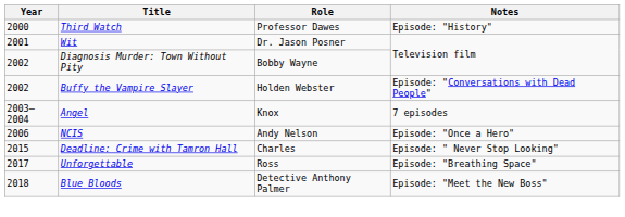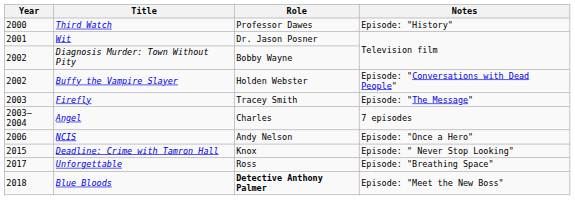 <table class="wikitable sortable">
 <tr>
 <th>Year</th>
 <th>Title</th>
 <th>Role</th>
 <th>Notes</th>
 </tr>
 <tr>
 <td>2000</td>
 <td><em><a href='#'>Third Watch</a></em></td>
 <td>Professor Dawes</td>
 <td>Episode: "History"</td>
 </tr>
 <tr>
 <td>2001</td>
 <td><a href='#'><em>Wit</em></a></td>
 <td>Dr. Jason Posner</td>
 <td rowspan="2">Television film</td>
 </tr>
 <tr>
 <td>2002</td>
 <td><em>Diagnosis Murder: Town Without Pity</em></td>
 <td>Bobby Wayne</td>
 </tr>
 <tr>
 <td>2002</td>
 <td><em><a href='#'>Buffy the Vampire Slayer</a></em></td>
 <td>Holden Webster</td>
 <td>Episode: "<a href='#'>Conversations with Dead People</a>"</td>
 </tr>
 <tr>
+<td>2003</td>
+<td><a href='#'><em>Firefly</em></a></td>
+<td>Tracey Smith</td>
+<td>Episode: "<a href='#'>The Message</a>"</td>
+</tr>
+<tr>
 <td>2003–2004</td>
 <td><a href='#'><em>Angel</em></a></td>
-<td>Knox</td>
+<td>Charles</td>
 <td>7 episodes</td>
 </tr>
 <tr>
 <td>2006</td>
 <td><a href='#'><em>NCIS</em></a></td>
 <td>Andy Nelson</td>
 <td>Episode: "Once a Hero"</td>
 </tr>
 <tr>
 <td>2015</td>
 <td><em><a href='#'>Deadline: Crime with Tamron Hall</a></em></td>
-<td>Charles</td>
+<td>Knox</td>
 <td>Episode: " Never Stop Looking"</td>
 </tr>
 <tr>
 <td>2017</td>
 <td><a href='#'><em>Unforgettable</em></a></td>
 <td>Ross</td>
 <td>Episode: "Breathing Space"</td>
 </tr>
 <tr>
 <td>2018</td>
 <td><a href='#'><em>Blue Bloods</em></a></td>
-<td>Detective Anthony Palmer</td>
+<td><strong>Detective Anthony Palmer</strong></td>
 <td>Episode: "Meet the New Boss"</td>
 </tr>
 </table>
